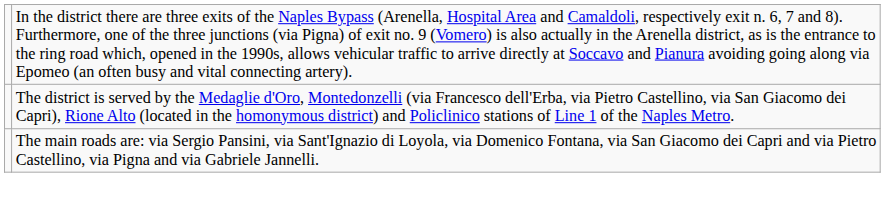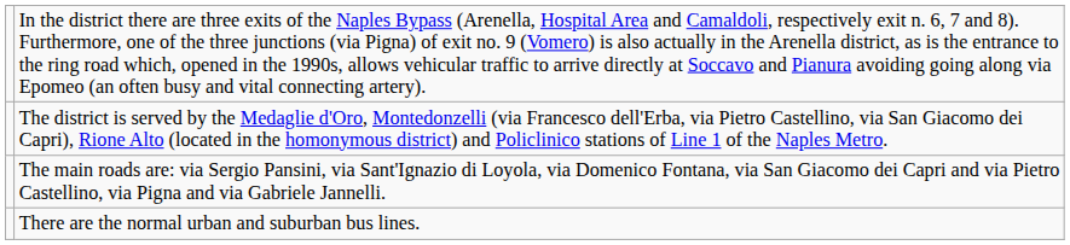 <table class="wikitable">
 <tr>
 <td></td>
 <td>In the district there are three exits of the <a href='#'>Naples Bypass</a> (Arenella, <a href='#'>Hospital Area</a> and <a href='#'>Camaldoli</a>, respectively exit n. 6, 7 and 8). Furthermore, one of the three junctions (via Pigna) of exit no. 9 (<a href='#'>Vomero</a>) is also actually in the Arenella district, as is the entrance to the ring road which, opened in the 1990s, allows vehicular traffic to arrive directly at <a href='#'>Soccavo</a> and <a href='#'>Pianura</a> avoiding going along via Epomeo (an often busy and vital connecting artery).</td>
 </tr>
 <tr>
 <td></td>
 <td>The district is served by the <a href='#'>Medaglie d'Oro</a>, <a href='#'>Montedonzelli</a> (via Francesco dell'Erba, via Pietro Castellino, via San Giacomo dei Capri), <a href='#'>Rione Alto</a> (located in the <a href='#'>homonymous district</a>) and <a href='#'>Policlinico</a> stations of <a href='#'>Line 1</a> of the <a href='#'>Naples Metro</a>.</td>
 </tr>
 <tr>
 <td></td>
 <td>The main roads are: via Sergio Pansini, via Sant'Ignazio di Loyola, via Domenico Fontana, via San Giacomo dei Capri and via Pietro Castellino, via Pigna and via Gabriele Jannelli.</td>
 </tr>
+<tr>
+<td></td>
+<td>There are the normal urban and suburban bus lines.</td>
+</tr>
 </table>
